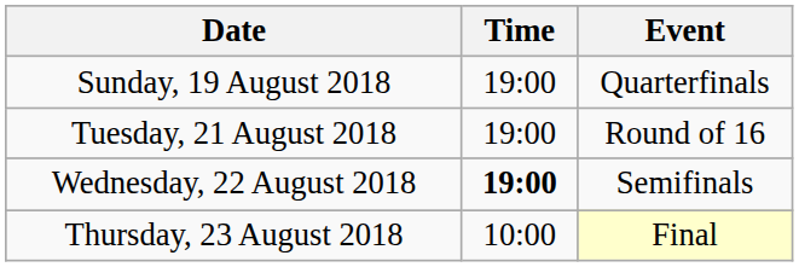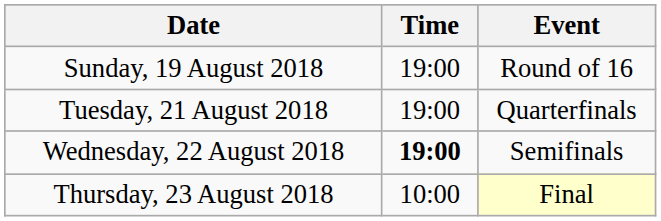 <table class = "wikitable" style="text-align:center;">
 <tr>
 <th width=220>Date</th>
 <th width=50>Time</th>
 <th width=100>Event</th>
 </tr>
 <tr>
 <td>Sunday, 19 August 2018</td>
 <td>19:00</td>
-<td>Quarterfinals</td>
+<td>Round of 16</td>
 </tr>
 <tr>
 <td>Tuesday, 21 August 2018</td>
 <td>19:00</td>
-<td>Round of 16</td>
+<td>Quarterfinals</td>
 </tr>
 <tr>
 <td>Wednesday, 22 August 2018</td>
 <td><strong>19:00</strong></td>
 <td>Semifinals</td>
 </tr>
 <tr>
 <td>Thursday, 23 August 2018</td>
 <td>10:00</td>
 <td bgcolor=ffffcc>Final</td>
 </tr>
 </table>
